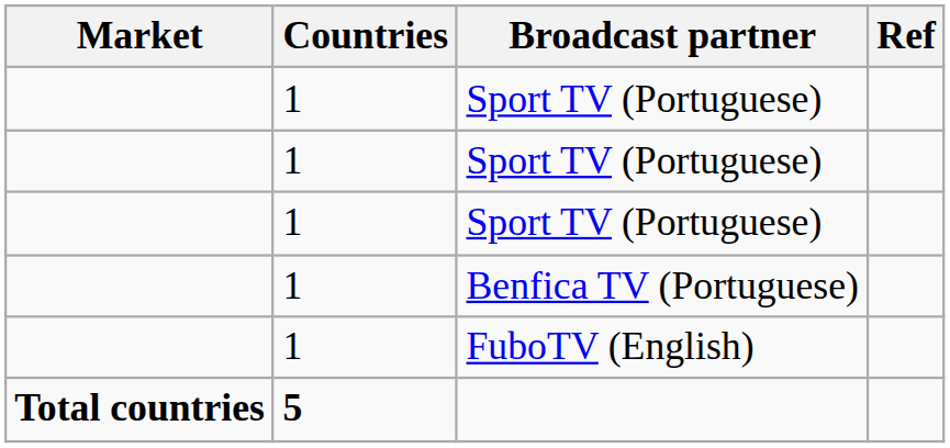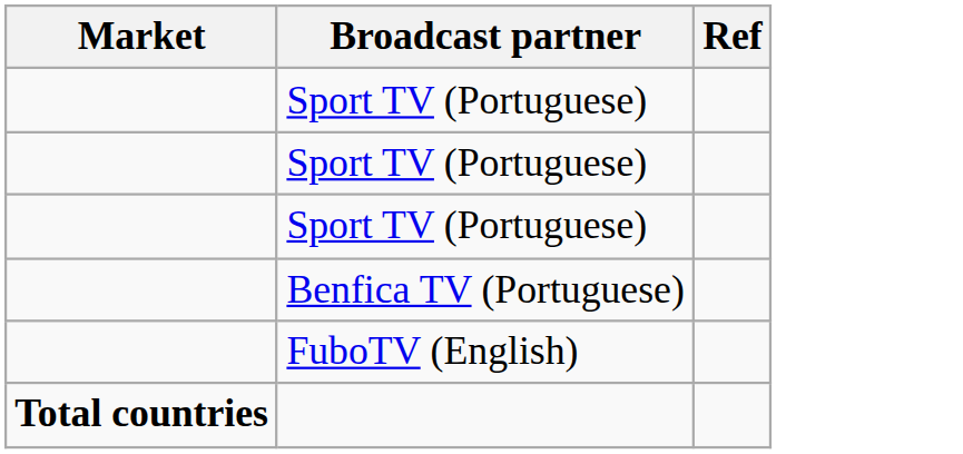 <table class="wikitable">
 <tr>
 <th>Market</th>
-<th>Countries</th>
 <th>Broadcast partner</th>
 <th>Ref</th>
 </tr>
 <tr>
 <td></td>
-<td>1</td>
 <td><a href='#'>Sport TV</a> (Portuguese)</td>
 <td></td>
 </tr>
 <tr>
 <td></td>
-<td>1</td>
 <td><a href='#'>Sport TV</a> (Portuguese)</td>
 <td></td>
 </tr>
 <tr>
 <td></td>
-<td>1</td>
 <td><a href='#'>Sport TV</a> (Portuguese)</td>
 <td></td>
 </tr>
 <tr>
 <td></td>
-<td>1</td>
 <td><a href='#'>Benfica TV</a> (Portuguese)</td>
 <td></td>
 </tr>
 <tr>
 <td></td>
-<td>1</td>
 <td><a href='#'>FuboTV</a> (English)</td>
 <td></td>
 </tr>
 <tr>
 <td><strong>Total countries</strong></td>
-<td><strong>5</strong></td>
 <td></td>
 <td></td>
 </tr>
 </table>
